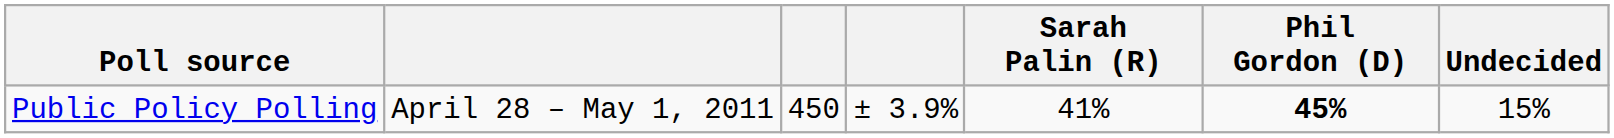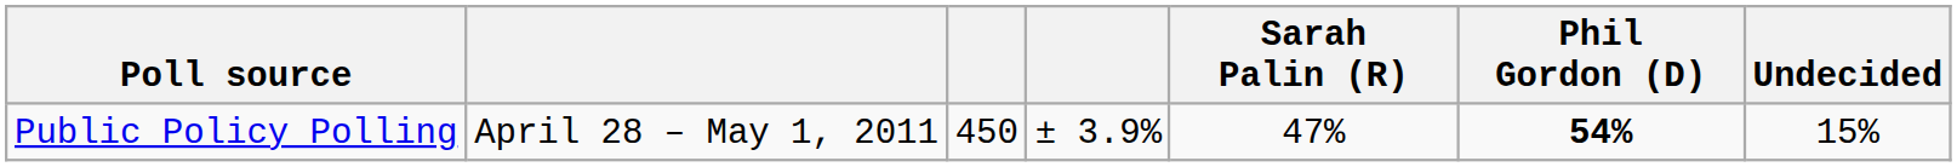 <table class="wikitable" style="text-align:center">
 <tr valign=bottom>
 <th>Poll source</th>
 <th></th>
 <th></th>
 <th></th>
 <th style="width:100px;">Sarah<br>Palin (R)</th>
 <th style="width:100px;">Phil<br>Gordon (D)</th>
 <th>Undecided</th>
 </tr>
 <tr>
 <td align=left><a href='#'>Public Policy Polling</a></td>
 <td>April 28 – May 1, 2011</td>
 <td>450</td>
 <td>± 3.9%</td>
-<td>41%</td>
-<td><strong>45%</strong></td>
+<td>47%</td>
+<td><strong>54%</strong></td>
 <td>15%</td>
 </tr>
 </table>
